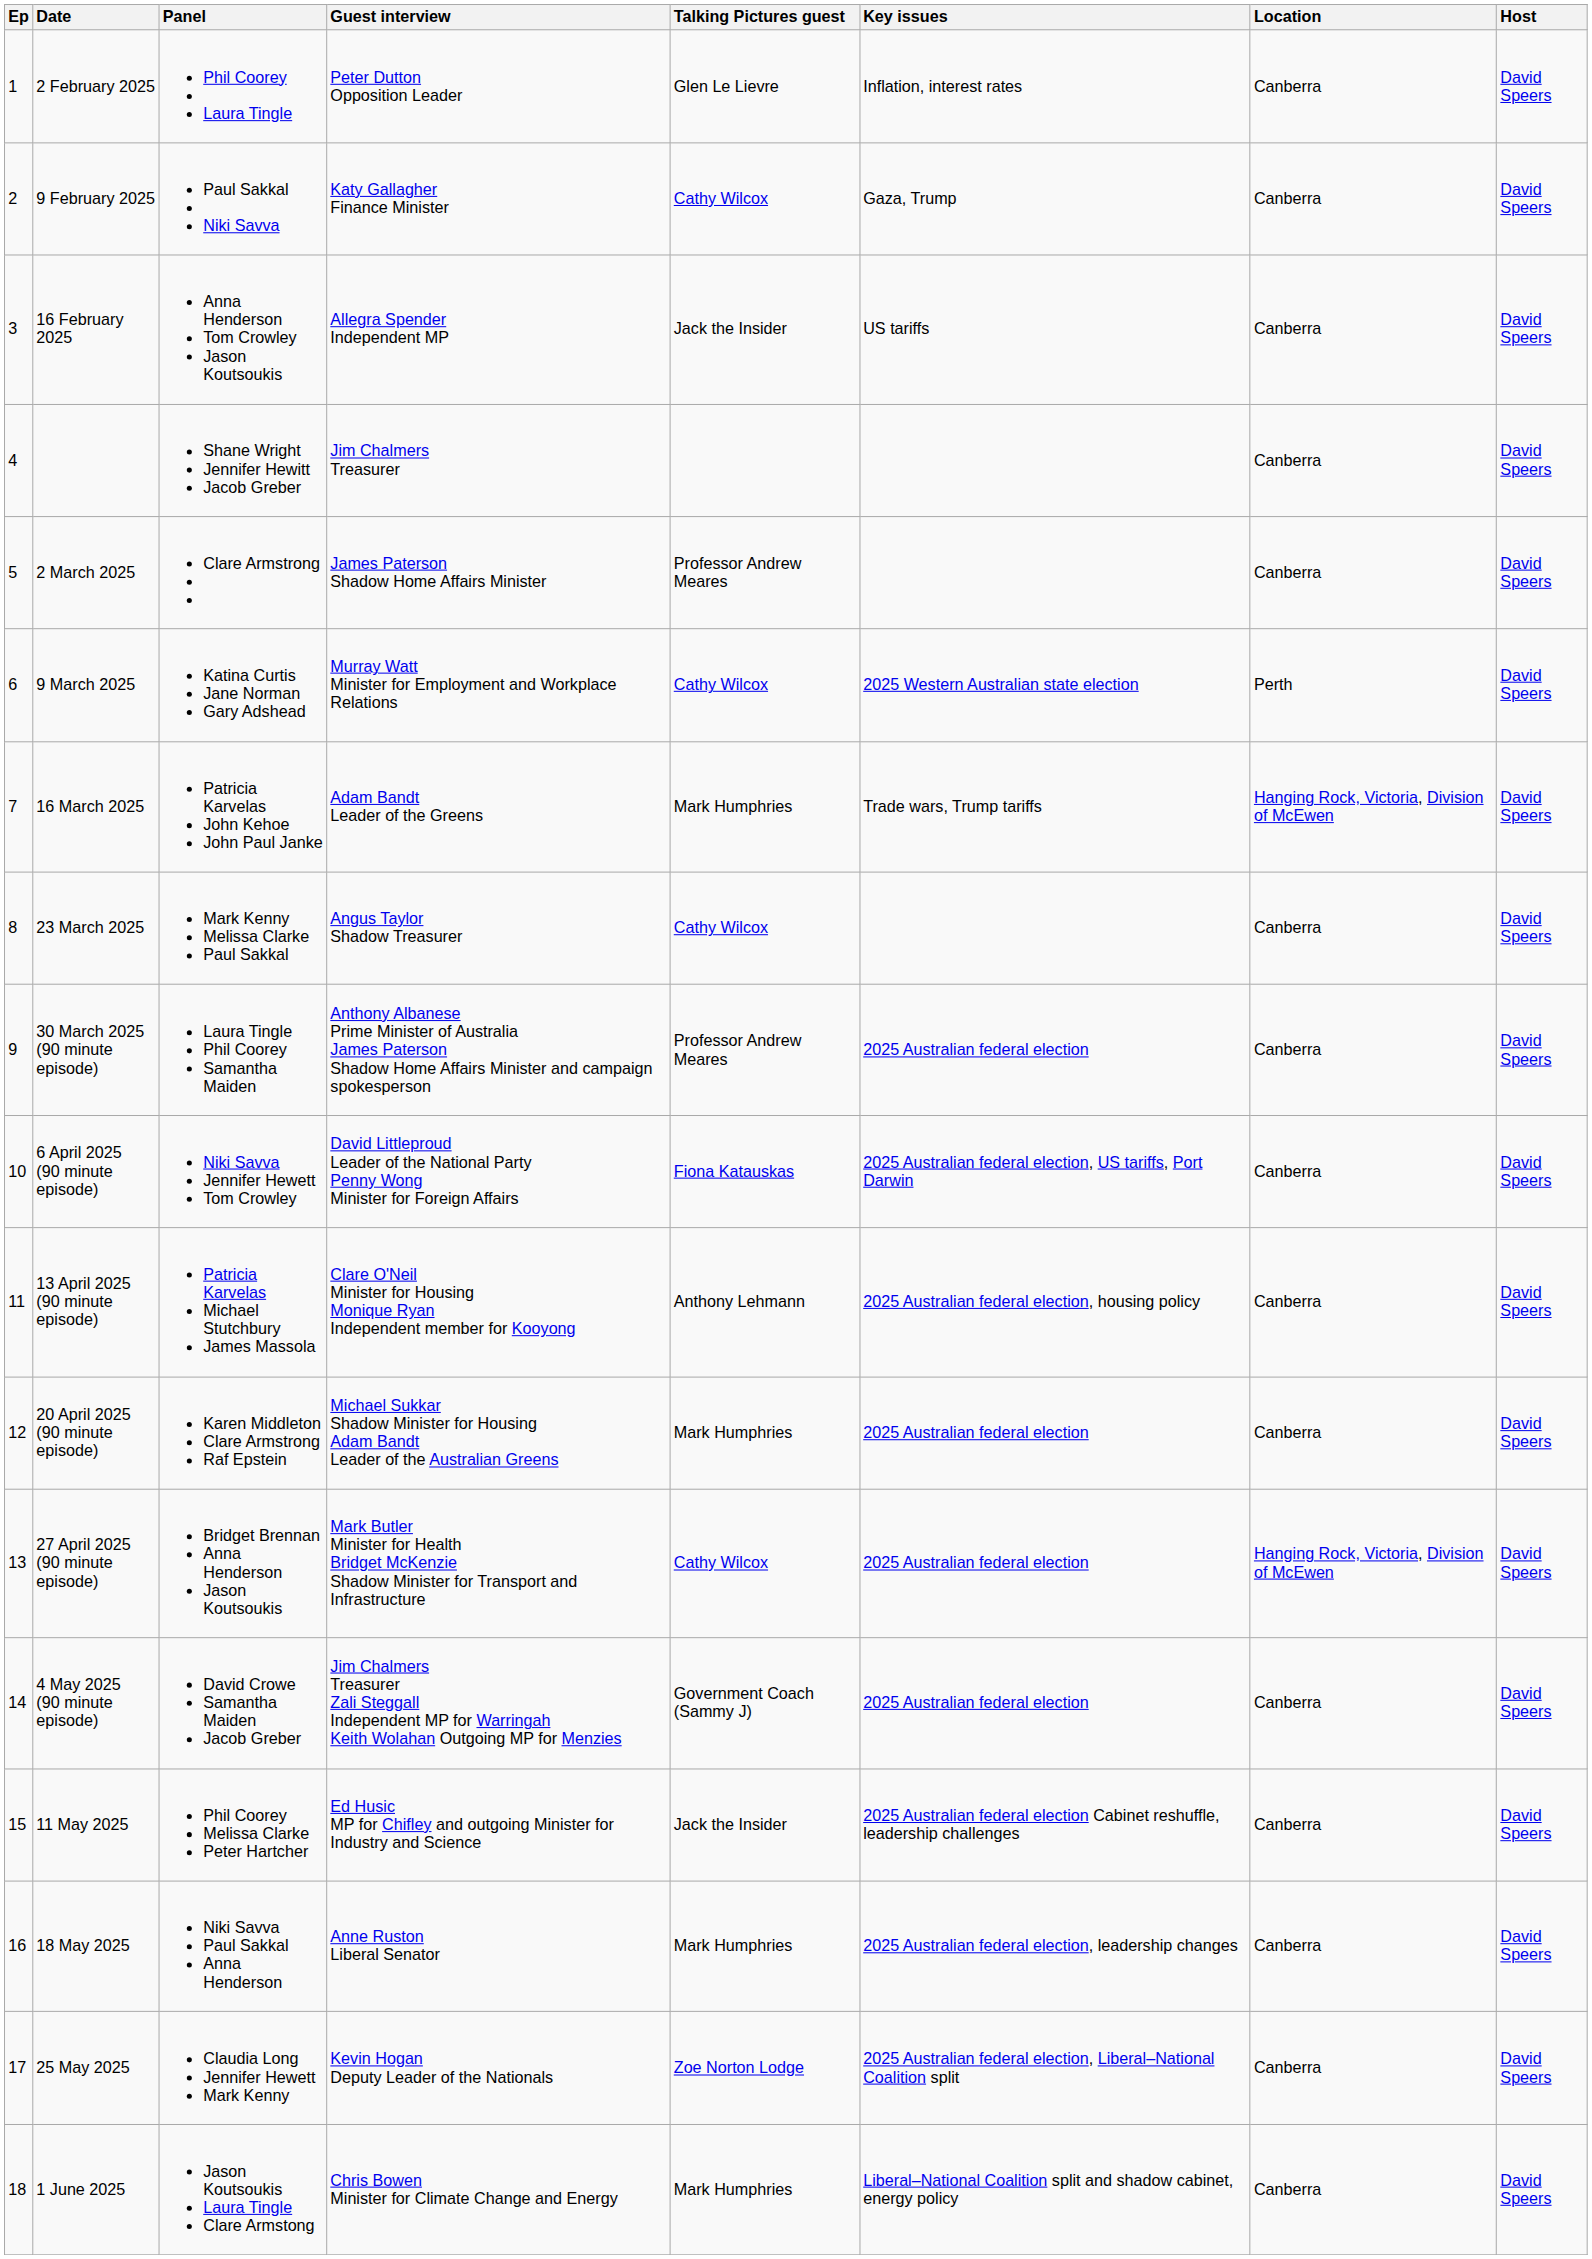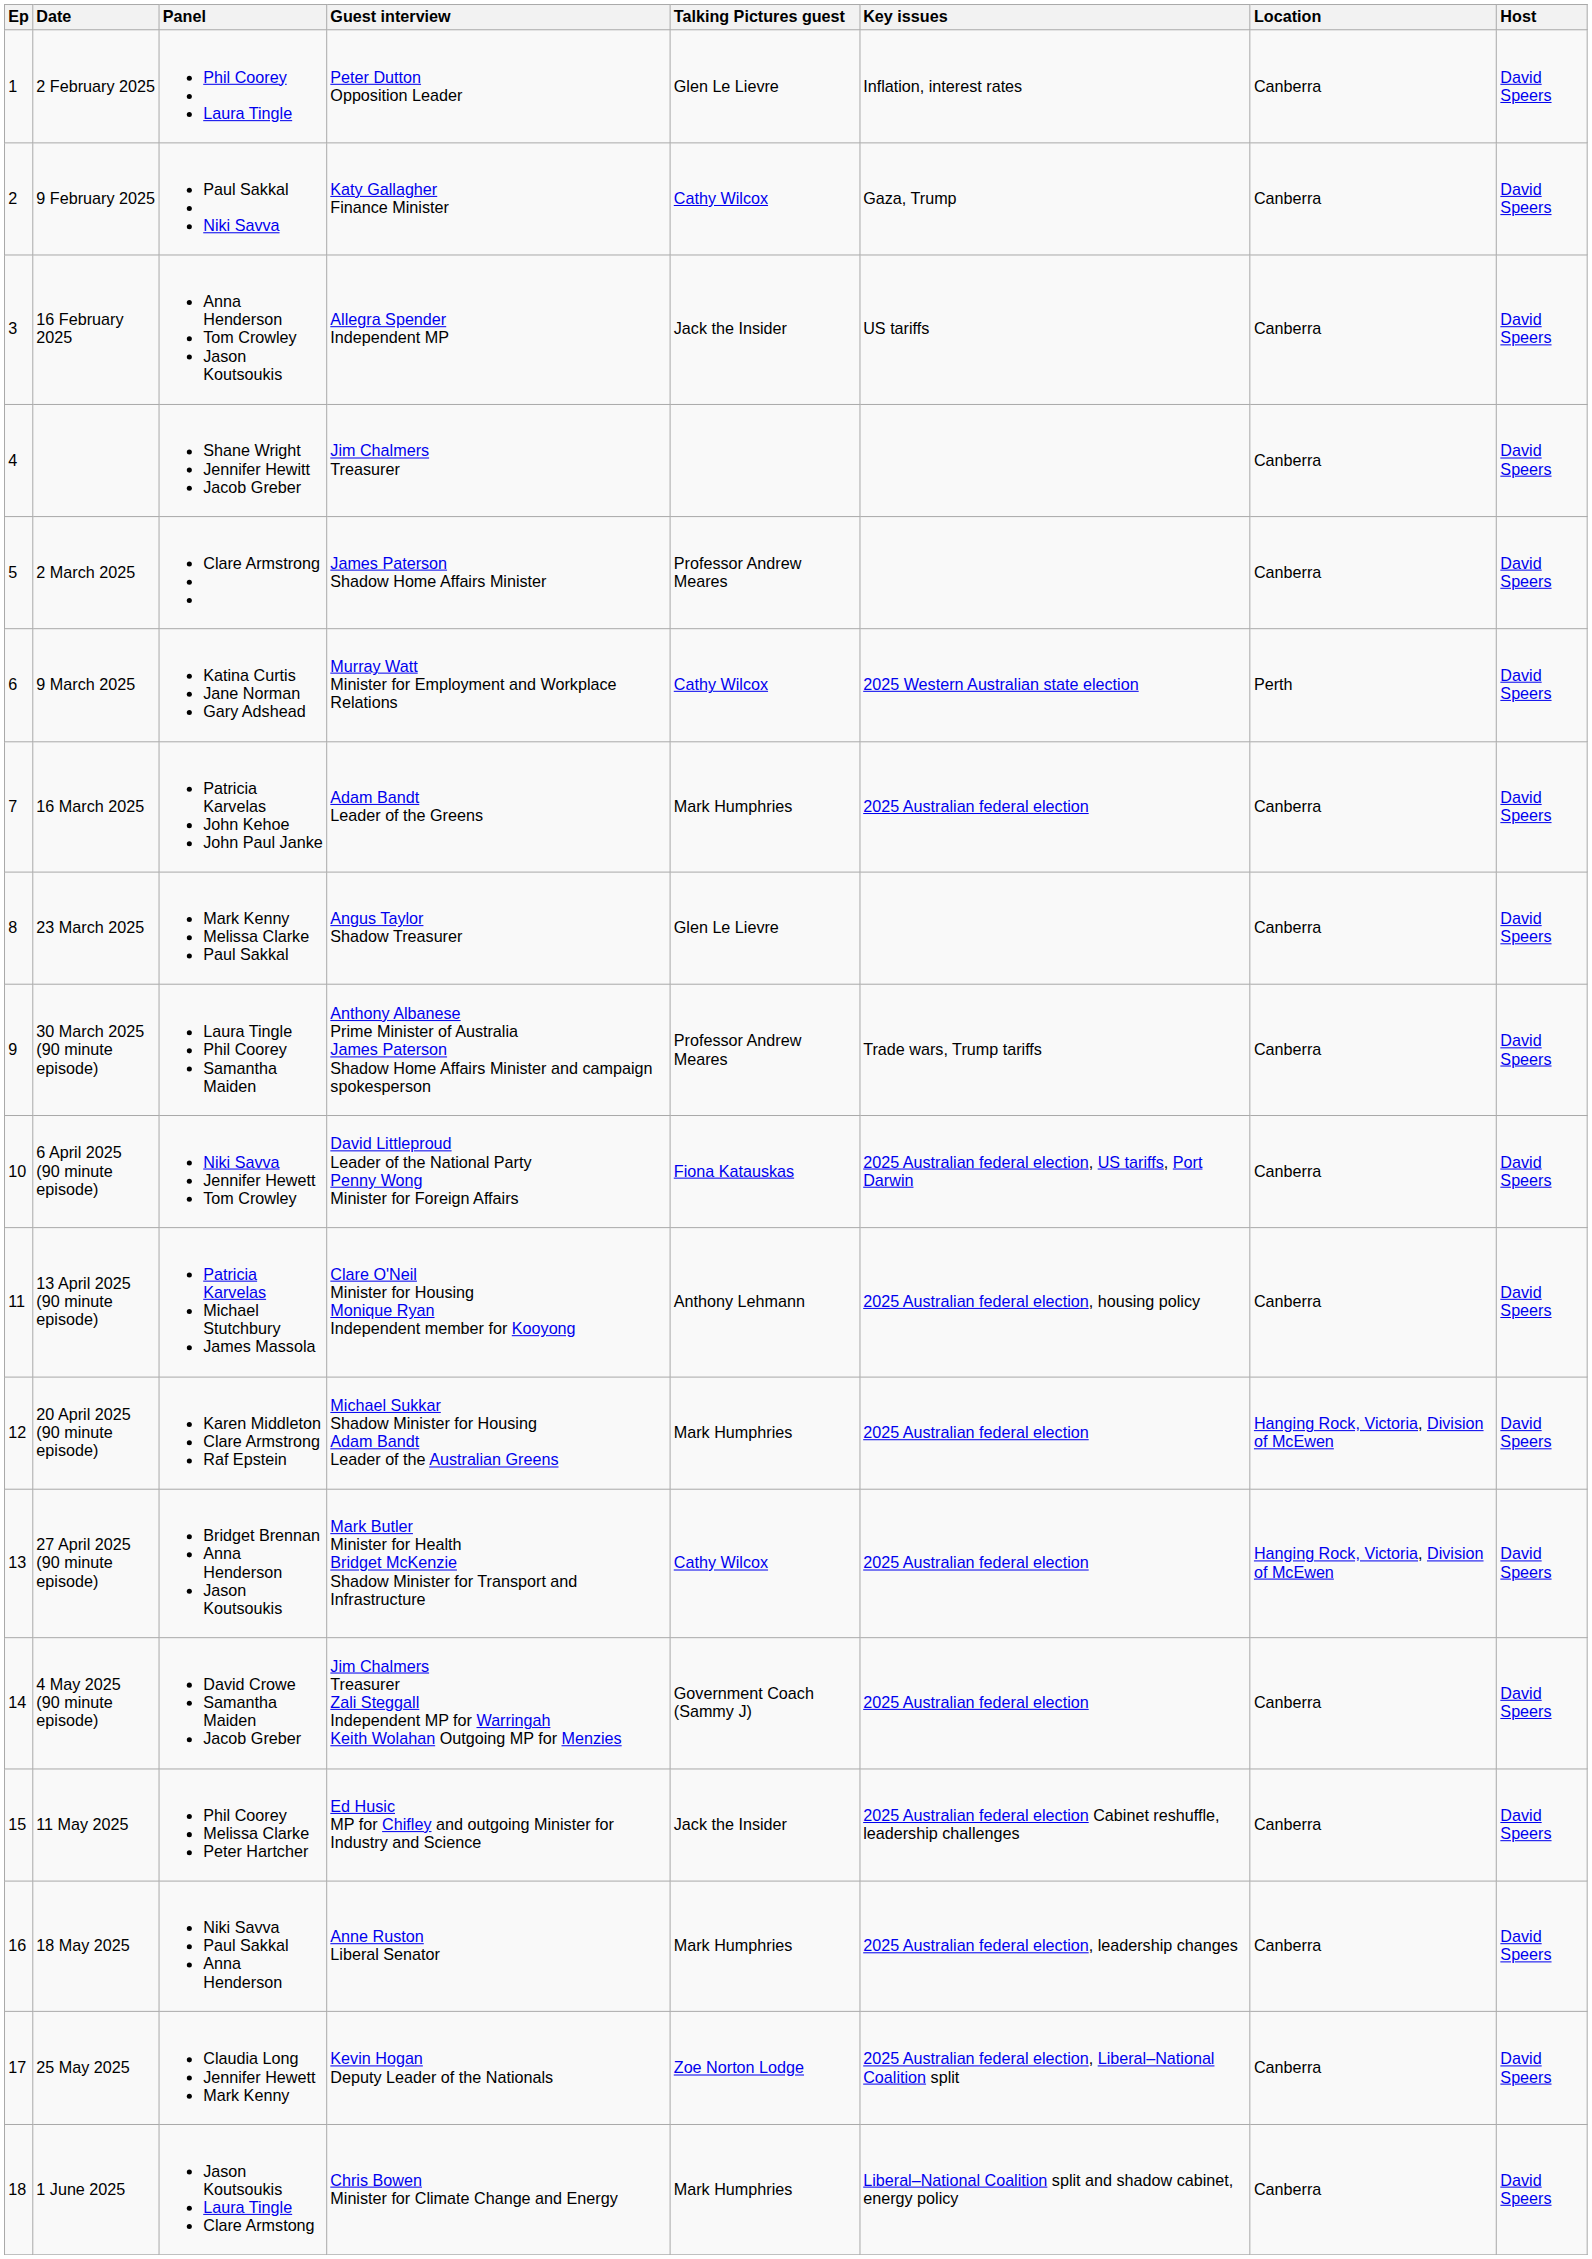 <table class="wikitable sortable">
 <tr>
 <th style="text-align:left;">Ep</th>
 <th style="text-align:left;">Date</th>
 <th style="text-align:left;">Panel</th>
 <th style="text-align:left;">Guest interview</th>
 <th style="text-align:left;">Talking Pictures guest</th>
 <th style="text-align:left;">Key issues</th>
 <th style="text-align:left;">Location</th>
 <th style="text-align:left;">Host</th>
 </tr>
 <tr>
 <td>1</td>
 <td>2 February 2025</td>
 <td><br><ul><li><a href='#'>Phil Coorey</a></li><li></li><li><a href='#'>Laura Tingle</a></li></ul></td>
 <td><a href='#'>Peter Dutton</a><br>Opposition Leader</td>
 <td>Glen Le Lievre</td>
 <td>Inflation, interest rates</td>
 <td>Canberra</td>
 <td><a href='#'>David Speers</a></td>
 </tr>
 <tr>
 <td>2</td>
 <td>9 February 2025</td>
 <td><br><ul><li>Paul Sakkal</li><li></li><li><a href='#'>Niki Savva</a></li></ul></td>
 <td><a href='#'>Katy Gallagher</a><br>Finance Minister</td>
 <td><a href='#'>Cathy Wilcox</a></td>
 <td>Gaza, Trump</td>
 <td>Canberra</td>
 <td><a href='#'>David Speers</a></td>
 </tr>
 <tr>
 <td>3</td>
 <td>16 February 2025</td>
 <td><br><ul><li>Anna Henderson</li><li>Tom Crowley</li><li>Jason Koutsoukis</li></ul></td>
 <td><a href='#'>Allegra Spender</a><br>Independent MP</td>
 <td>Jack the Insider</td>
 <td>US tariffs</td>
 <td>Canberra</td>
 <td><a href='#'>David Speers</a></td>
 </tr>
 <tr>
 <td>4</td>
 <td></td>
 <td><br><ul><li>Shane Wright</li><li>Jennifer Hewitt</li><li>Jacob Greber</li></ul></td>
 <td><a href='#'>Jim Chalmers</a><br>Treasurer</td>
 <td></td>
 <td></td>
 <td>Canberra</td>
 <td><a href='#'>David Speers</a></td>
 </tr>
 <tr>
 <td>5</td>
 <td>2 March 2025</td>
 <td><br><ul><li>Clare Armstrong</li><li></li><li></li></ul></td>
 <td><a href='#'>James Paterson</a><br>Shadow Home Affairs Minister</td>
 <td>Professor Andrew Meares</td>
 <td></td>
 <td>Canberra</td>
 <td><a href='#'>David Speers</a></td>
 </tr>
 <tr>
 <td>6</td>
 <td>9 March 2025</td>
 <td><br><ul><li>Katina Curtis</li><li>Jane Norman</li><li>Gary Adshead</li></ul></td>
 <td><a href='#'>Murray Watt</a><br>Minister for Employment and Workplace Relations</td>
 <td><a href='#'>Cathy Wilcox</a></td>
 <td><a href='#'>2025 Western Australian state election</a></td>
 <td>Perth</td>
 <td><a href='#'>David Speers</a></td>
 </tr>
 <tr>
 <td>7</td>
 <td>16 March 2025</td>
 <td><br><ul><li>Patricia Karvelas</li><li>John Kehoe</li><li>John Paul Janke</li></ul></td>
 <td><a href='#'>Adam Bandt</a><br>Leader of the Greens</td>
 <td>Mark Humphries</td>
-<td>Trade wars, Trump tariffs</td>
-<td><a href='#'>Hanging Rock, Victoria</a>, <a href='#'>Division of McEwen</a></td>
+<td><a href='#'>2025 Australian federal election</a></td>
+<td>Canberra</td>
 <td><a href='#'>David Speers</a></td>
 </tr>
 <tr>
 <td>8</td>
 <td>23 March 2025</td>
 <td><br><ul><li>Mark Kenny</li><li>Melissa Clarke</li><li>Paul Sakkal</li></ul></td>
 <td><a href='#'>Angus Taylor</a><br>Shadow Treasurer</td>
-<td><a href='#'>Cathy Wilcox</a></td>
+<td>Glen Le Lievre</td>
 <td></td>
 <td>Canberra</td>
 <td><a href='#'>David Speers</a></td>
 </tr>
 <tr>
 <td>9</td>
 <td>30 March 2025<br>(90 minute episode)</td>
 <td><br><ul><li>Laura Tingle</li><li>Phil Coorey</li><li>Samantha Maiden</li></ul></td>
 <td><a href='#'>Anthony Albanese</a><br>Prime Minister of Australia<br><a href='#'>James Paterson</a><br>Shadow Home Affairs Minister and campaign spokesperson</td>
 <td>Professor Andrew Meares</td>
-<td><a href='#'>2025 Australian federal election</a></td>
+<td>Trade wars, Trump tariffs</td>
 <td>Canberra</td>
 <td><a href='#'>David Speers</a></td>
 </tr>
 <tr>
 <td>10</td>
 <td>6 April 2025<br>(90 minute episode)</td>
 <td><br><ul><li><a href='#'>Niki Savva</a></li><li>Jennifer Hewett</li><li>Tom Crowley</li></ul></td>
 <td><a href='#'>David Littleproud</a><br>Leader of the National Party<br><a href='#'>Penny Wong</a><br>Minister for Foreign Affairs</td>
 <td><a href='#'>Fiona Katauskas</a></td>
 <td><a href='#'>2025 Australian federal election</a>, <a href='#'>US tariffs</a>, <a href='#'>Port Darwin</a></td>
 <td>Canberra</td>
 <td><a href='#'>David Speers</a></td>
 </tr>
 <tr>
 <td>11</td>
 <td>13 April 2025<br>(90 minute episode)</td>
 <td><br><ul><li><a href='#'>Patricia Karvelas</a></li><li>Michael Stutchbury</li><li>James Massola</li></ul></td>
 <td><a href='#'>Clare O'Neil</a><br>Minister for Housing<br><a href='#'>Monique Ryan</a><br>Independent member for <a href='#'>Kooyong</a></td>
 <td>Anthony Lehmann</td>
 <td><a href='#'>2025 Australian federal election</a>, housing policy</td>
 <td>Canberra</td>
 <td><a href='#'>David Speers</a></td>
 </tr>
 <tr>
 <td>12</td>
 <td>20 April 2025<br>(90 minute episode)</td>
 <td><br><ul><li>Karen Middleton</li><li>Clare Armstrong</li><li>Raf Epstein</li></ul></td>
 <td><a href='#'>Michael Sukkar</a><br>Shadow Minister for Housing<br><a href='#'>Adam Bandt</a><br>Leader of the <a href='#'>Australian Greens</a></td>
 <td>Mark Humphries</td>
 <td><a href='#'>2025 Australian federal election</a></td>
-<td>Canberra</td>
+<td><a href='#'>Hanging Rock, Victoria</a>, <a href='#'>Division of McEwen</a></td>
 <td><a href='#'>David Speers</a></td>
 </tr>
 <tr>
 <td>13</td>
 <td>27 April 2025<br>(90 minute episode)</td>
 <td><br><ul><li>Bridget Brennan</li><li>Anna Henderson</li><li>Jason Koutsoukis</li></ul></td>
 <td><a href='#'>Mark Butler</a><br>Minister for Health<br><a href='#'>Bridget McKenzie</a><br>Shadow Minister for Transport and Infrastructure</td>
 <td><a href='#'>Cathy Wilcox</a></td>
 <td><a href='#'>2025 Australian federal election</a></td>
 <td><a href='#'>Hanging Rock, Victoria</a>, <a href='#'>Division of McEwen</a></td>
 <td><a href='#'>David Speers</a></td>
 </tr>
 <tr>
 <td>14</td>
 <td>4 May 2025<br>(90 minute episode)</td>
 <td><br><ul><li>David Crowe</li><li>Samantha Maiden</li><li>Jacob Greber</li></ul></td>
 <td><a href='#'>Jim Chalmers</a><br>Treasurer<br><a href='#'>Zali Steggall</a><br>Independent MP for <a href='#'>Warringah</a><br><a href='#'>Keith Wolahan</a> Outgoing MP for <a href='#'>Menzies</a></td>
 <td>Government Coach (Sammy J)</td>
 <td><a href='#'>2025 Australian federal election</a></td>
 <td>Canberra</td>
 <td><a href='#'>David Speers</a></td>
 </tr>
 <tr>
 <td>15</td>
 <td>11 May 2025</td>
 <td><br><ul><li>Phil Coorey</li><li>Melissa Clarke</li><li>Peter Hartcher</li></ul></td>
 <td><a href='#'>Ed Husic</a><br> MP for <a href='#'>Chifley</a> and outgoing Minister for Industry and Science</td>
 <td>Jack the Insider</td>
 <td><a href='#'>2025 Australian federal election</a> Cabinet reshuffle, leadership challenges</td>
 <td>Canberra</td>
 <td><a href='#'>David Speers</a></td>
 </tr>
 <tr>
 <td>16</td>
 <td>18 May 2025 </td>
 <td><br><ul><li>Niki Savva</li><li>Paul Sakkal</li><li>Anna Henderson</li></ul></td>
 <td><a href='#'>Anne Ruston</a><br>Liberal Senator</td>
 <td>Mark Humphries</td>
 <td><a href='#'>2025 Australian federal election</a>, leadership changes</td>
 <td>Canberra</td>
 <td><a href='#'>David Speers</a></td>
 </tr>
 <tr>
 <td>17</td>
 <td>25 May 2025</td>
 <td><br><ul><li>Claudia Long</li><li>Jennifer Hewett</li><li>Mark Kenny</li></ul></td>
 <td><a href='#'>Kevin Hogan</a><br>Deputy Leader of the Nationals</td>
 <td><a href='#'>Zoe Norton Lodge</a></td>
 <td><a href='#'>2025 Australian federal election</a>, <a href='#'>Liberal–National Coalition</a> split</td>
 <td>Canberra</td>
 <td><a href='#'>David Speers</a></td>
 </tr>
 <tr>
 <td>18</td>
 <td>1 June 2025</td>
 <td><br><ul><li>Jason Koutsoukis</li><li><a href='#'>Laura Tingle</a></li><li>Clare Armstong</li></ul></td>
 <td><a href='#'>Chris Bowen</a><br> Minister for Climate Change and Energy</td>
 <td>Mark Humphries</td>
 <td><a href='#'>Liberal–National Coalition</a> split and shadow cabinet, energy policy</td>
 <td>Canberra</td>
 <td><a href='#'>David Speers</a></td>
 </tr>
 </table>
